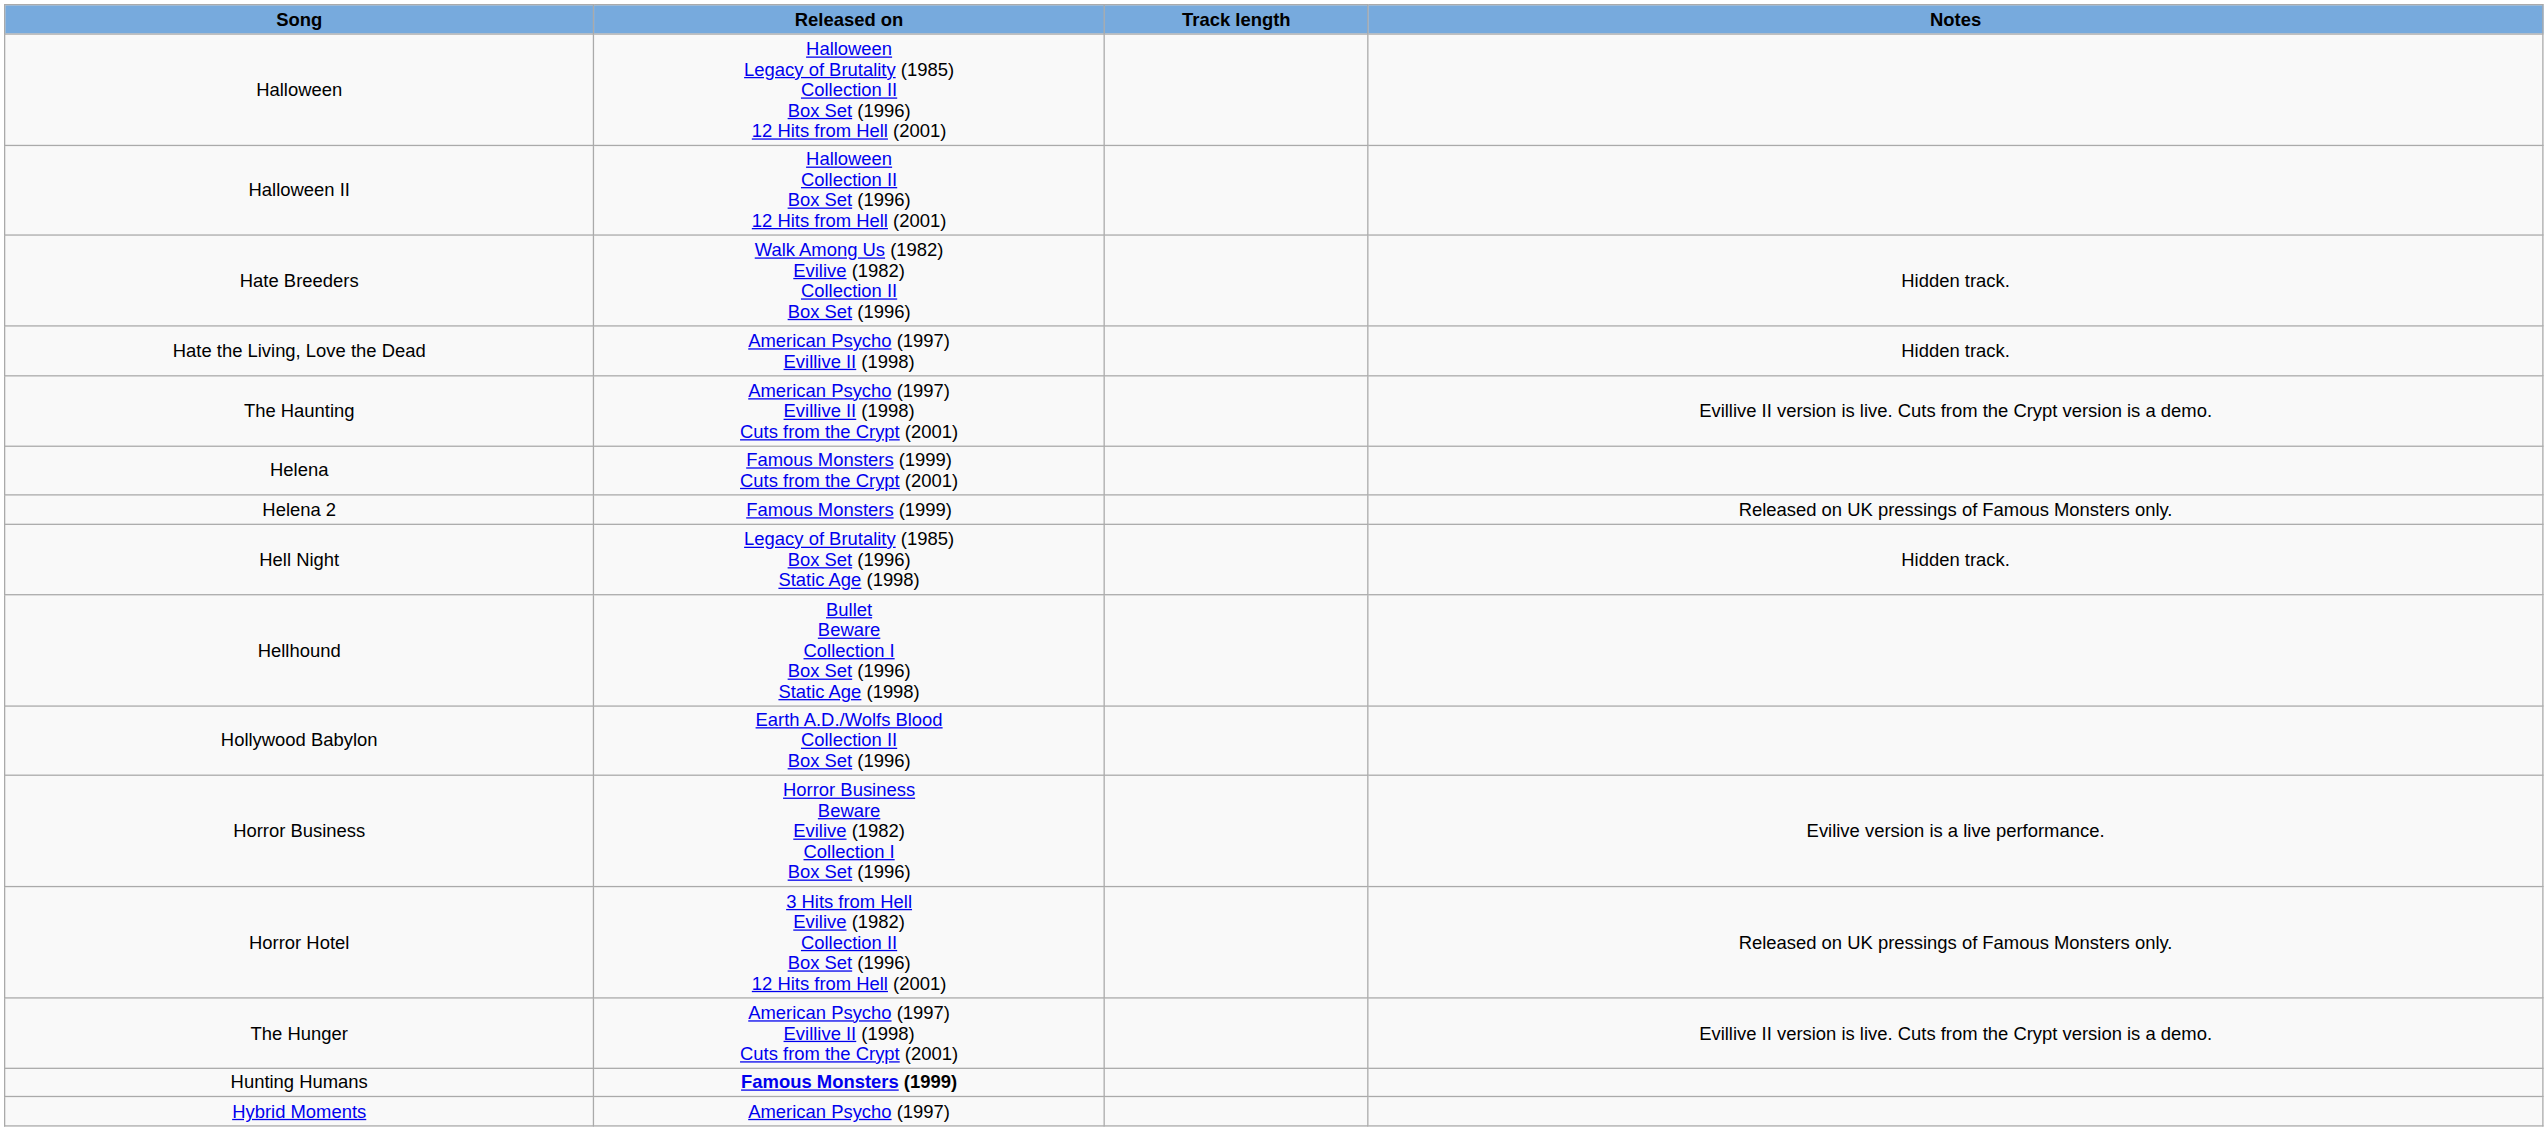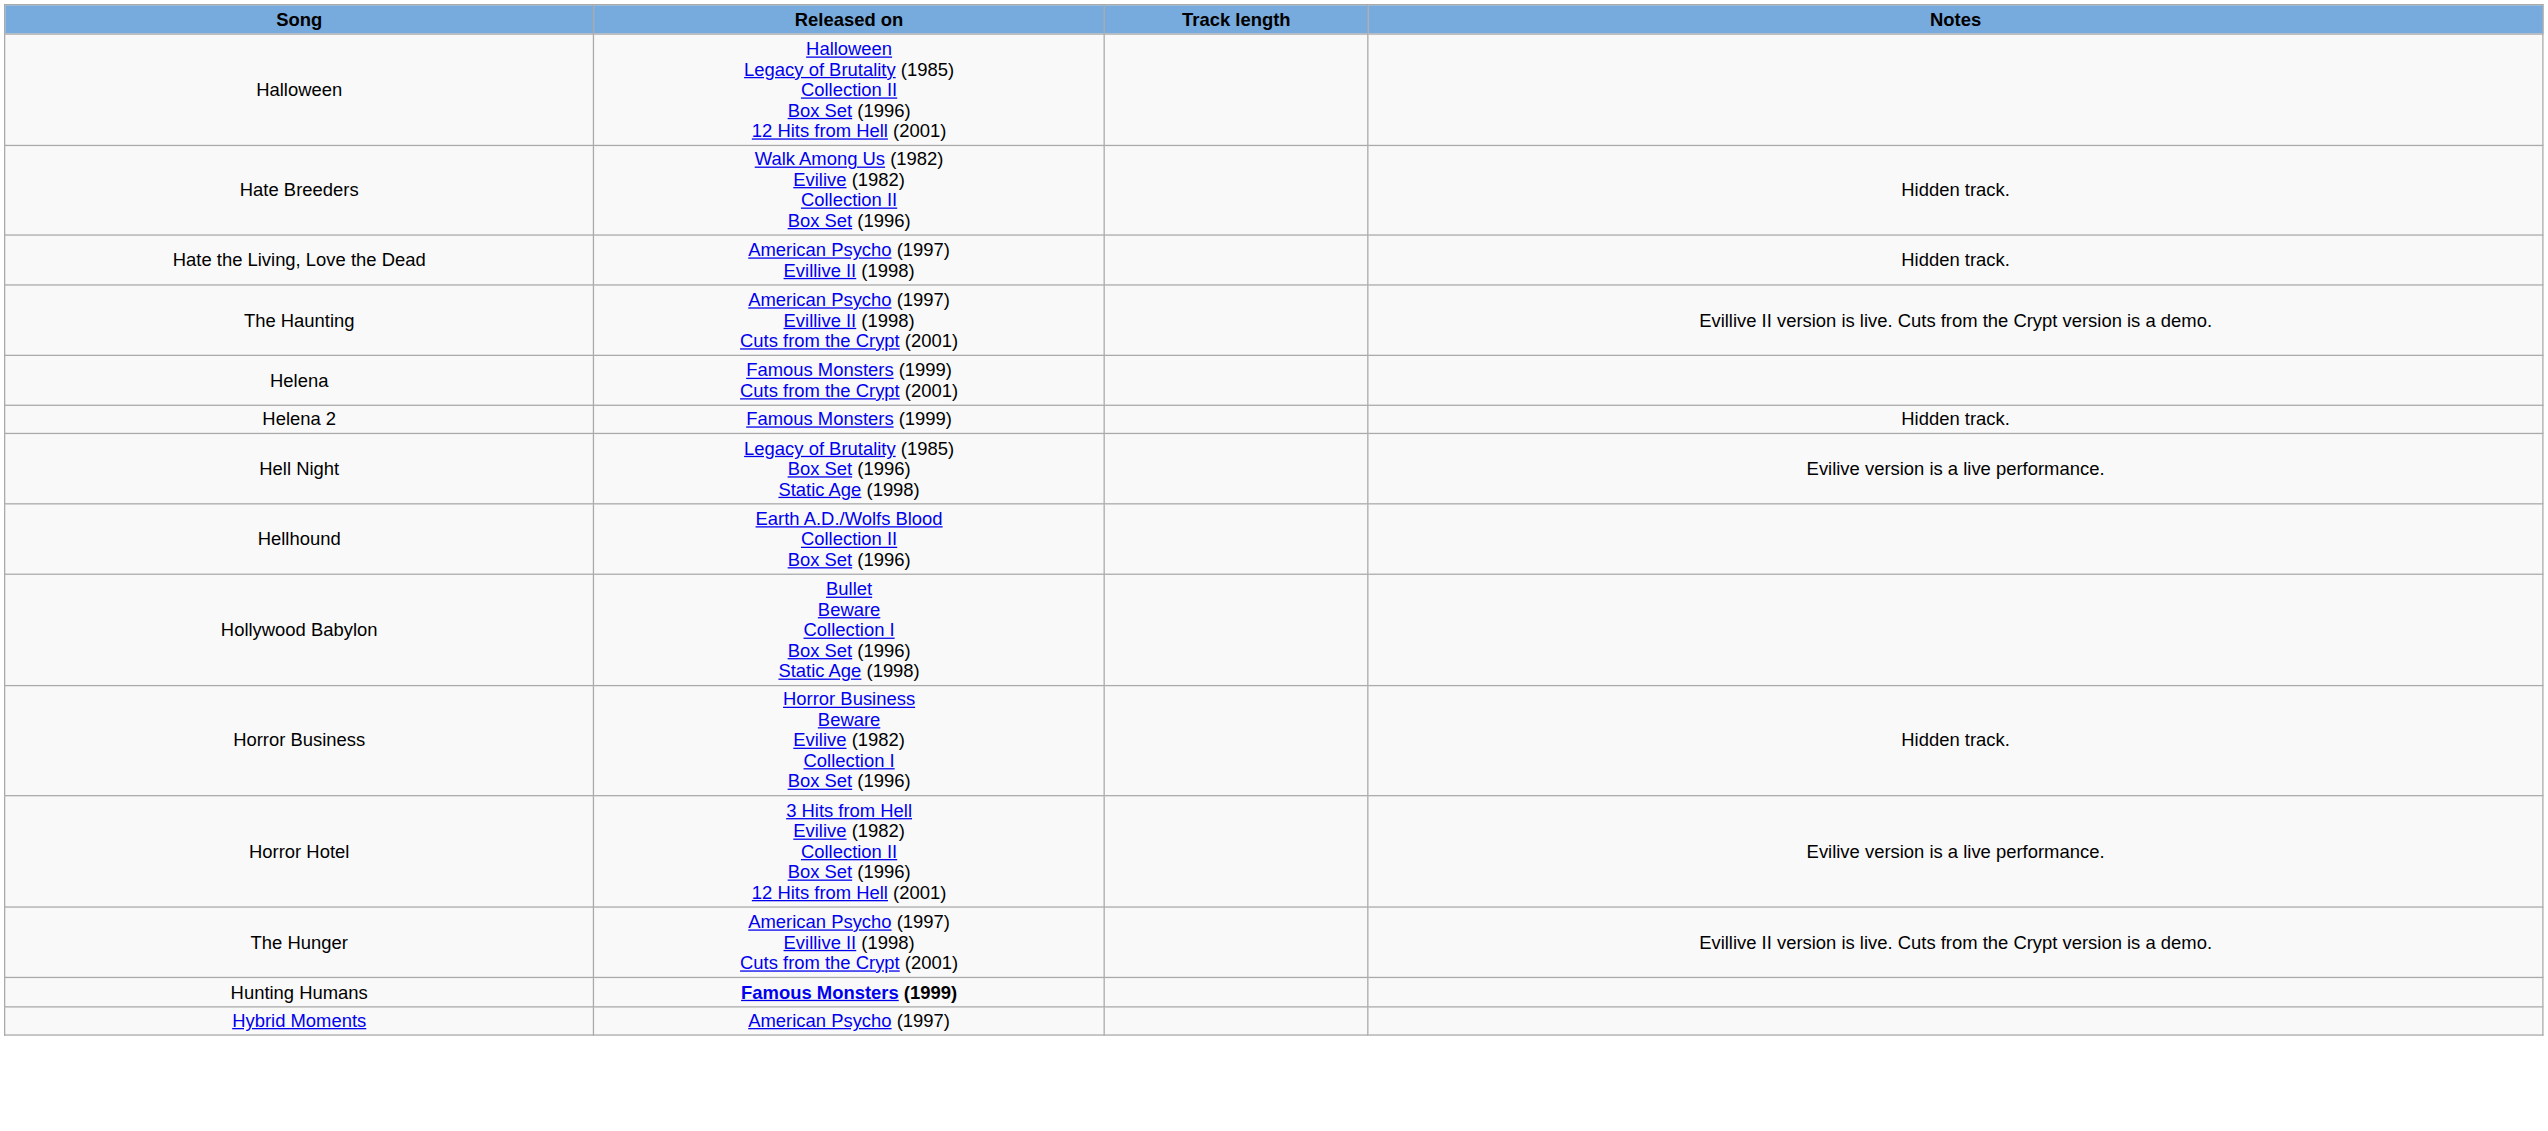 <table class="wikitable" style="margin:0.5em auto; clear:both; font-size:.9em; text-align:center; width:100%">
 <tr>
 <th style="background: #7ad;">Song</th>
 <th style="background: #7ad;">Released on</th>
 <th style="background: #7ad;">Track length</th>
 <th style="background: #7ad;">Notes</th>
 </tr>
 <tr>
 <td>Halloween</td>
 <td><a href='#'>Halloween</a><br><a href='#'>Legacy of Brutality</a> (1985)<br><a href='#'>Collection II</a><br><a href='#'>Box Set</a> (1996)<br><a href='#'>12 Hits from Hell</a> (2001)</td>
-<td></td>
-<td></td>
-</tr>
-<tr>
-<td>Halloween II</td>
-<td><a href='#'>Halloween</a><br><a href='#'>Collection II</a><br><a href='#'>Box Set</a> (1996)<br><a href='#'>12 Hits from Hell</a> (2001)</td>
 <td></td>
 <td></td>
 </tr>
 <tr>
 <td>Hate Breeders</td>
 <td><a href='#'>Walk Among Us</a> (1982)<br><a href='#'>Evilive</a> (1982)<br><a href='#'>Collection II</a><br><a href='#'>Box Set</a> (1996)</td>
 <td></td>
 <td>Hidden track.</td>
 </tr>
 <tr>
 <td>Hate the Living, Love the Dead</td>
 <td><a href='#'>American Psycho</a> (1997)<br><a href='#'>Evillive II</a> (1998)</td>
 <td></td>
 <td>Hidden track.</td>
 </tr>
 <tr>
 <td>The Haunting</td>
 <td><a href='#'>American Psycho</a> (1997)<br><a href='#'>Evillive II</a> (1998)<br><a href='#'>Cuts from the Crypt</a> (2001)</td>
 <td></td>
 <td>Evillive II version is live. Cuts from the Crypt version is a demo.</td>
 </tr>
 <tr>
 <td>Helena</td>
 <td><a href='#'>Famous Monsters</a> (1999)<br><a href='#'>Cuts from the Crypt</a> (2001)</td>
 <td></td>
 <td></td>
 </tr>
 <tr>
 <td>Helena 2</td>
 <td><a href='#'>Famous Monsters</a> (1999)</td>
 <td></td>
-<td>Released on UK pressings of Famous Monsters only.</td>
+<td>Hidden track.</td>
 </tr>
 <tr>
 <td>Hell Night</td>
 <td><a href='#'>Legacy of Brutality</a> (1985)<br><a href='#'>Box Set</a> (1996)<br><a href='#'>Static Age</a> (1998)</td>
 <td></td>
-<td>Hidden track.</td>
+<td>Evilive version is a live performance.</td>
 </tr>
 <tr>
 <td>Hellhound</td>
-<td><a href='#'>Bullet</a><br><a href='#'>Beware</a><br><a href='#'>Collection I</a><br><a href='#'>Box Set</a> (1996)<br><a href='#'>Static Age</a> (1998)</td>
+<td><a href='#'>Earth A.D./Wolfs Blood</a><br><a href='#'>Collection II</a><br><a href='#'>Box Set</a> (1996)</td>
 <td></td>
 <td></td>
 </tr>
 <tr>
 <td>Hollywood Babylon</td>
-<td><a href='#'>Earth A.D./Wolfs Blood</a><br><a href='#'>Collection II</a><br><a href='#'>Box Set</a> (1996)</td>
+<td><a href='#'>Bullet</a><br><a href='#'>Beware</a><br><a href='#'>Collection I</a><br><a href='#'>Box Set</a> (1996)<br><a href='#'>Static Age</a> (1998)</td>
 <td></td>
 <td></td>
 </tr>
 <tr>
 <td>Horror Business</td>
 <td><a href='#'>Horror Business</a><br><a href='#'>Beware</a><br><a href='#'>Evilive</a> (1982)<br><a href='#'>Collection I</a><br><a href='#'>Box Set</a> (1996)</td>
 <td></td>
-<td>Evilive version is a live performance.</td>
+<td>Hidden track.</td>
 </tr>
 <tr>
 <td>Horror Hotel</td>
 <td><a href='#'>3 Hits from Hell</a><br><a href='#'>Evilive</a> (1982)<br><a href='#'>Collection II</a><br><a href='#'>Box Set</a> (1996)<br><a href='#'>12 Hits from Hell</a> (2001)</td>
 <td></td>
-<td>Released on UK pressings of Famous Monsters only.</td>
+<td>Evilive version is a live performance.</td>
 </tr>
 <tr>
 <td>The Hunger</td>
 <td><a href='#'>American Psycho</a> (1997)<br><a href='#'>Evillive II</a> (1998)<br><a href='#'>Cuts from the Crypt</a> (2001)</td>
 <td></td>
 <td>Evillive II version is live. Cuts from the Crypt version is a demo.</td>
 </tr>
 <tr>
 <td>Hunting Humans</td>
 <td><strong><a href='#'>Famous Monsters</a> (1999)</strong></td>
 <td></td>
 <td></td>
 </tr>
 <tr>
 <td><a href='#'>Hybrid Moments</a></td>
 <td><a href='#'>American Psycho</a> (1997)</td>
 <td></td>
 <td></td>
 </tr>
 </table>
